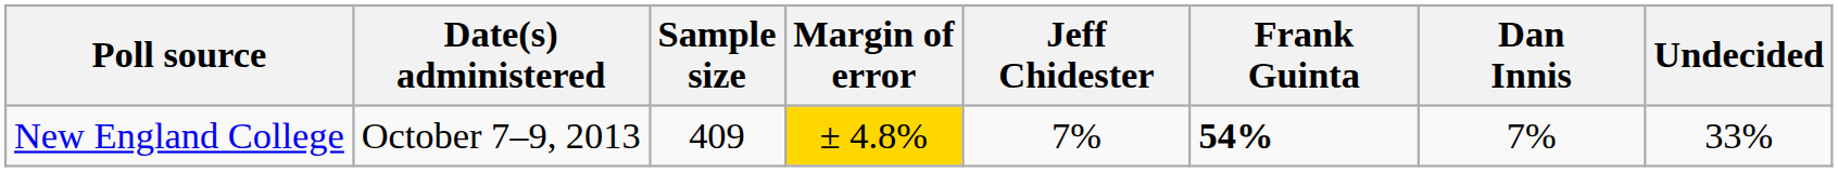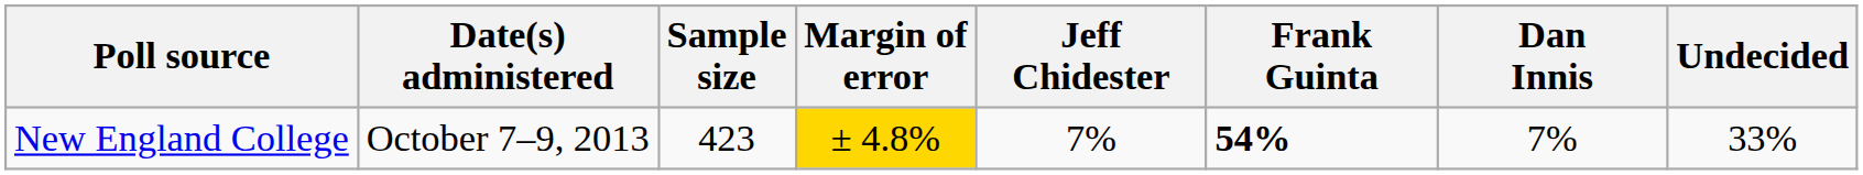 <table class="wikitable">
 <tr>
 <th>Poll source</th>
 <th>Date(s)<br>administered</th>
 <th>Sample<br>size</th>
 <th>Margin of<br>error</th>
 <th style="width:90px;">Jeff<br>Chidester</th>
 <th style="width:90px;">Frank<br>Guinta</th>
 <th style="width:90px;">Dan<br>Innis</th>
 <th>Undecided</th>
 </tr>
 <tr>
 <td><a href='#'>New England College</a></td>
 <td align=center>October 7–9, 2013</td>
-<td align=center>409</td>
+<td align=center>423</td>
 <td align=center style="background: gold;">± 4.8%</td>
 <td align=center>7%</td>
 <td><strong>54%</strong></td>
 <td align=center>7%</td>
 <td align=center>33%</td>
 </tr>
 </table>
